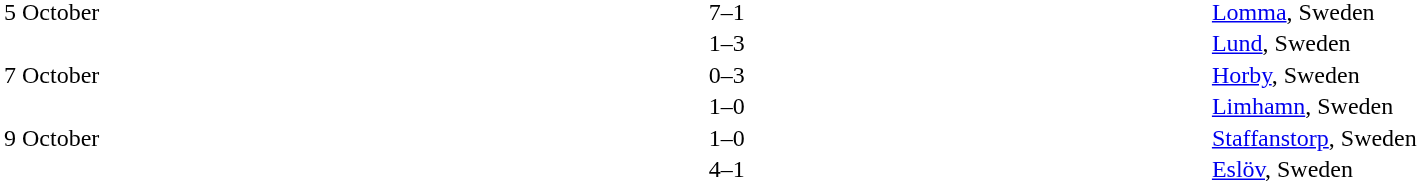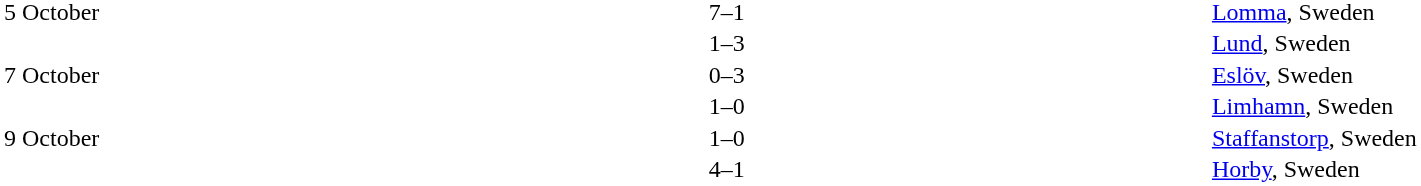 <table cellspacing=1 width=85%>
 <tr>
 <th width=15%></th>
 <th width=25%></th>
 <th width=10%></th>
 <th width=25%></th>
 <th width=25%></th>
 </tr>
 <tr>
 <td>5 October</td>
 <td align=right></td>
 <td align=center>7–1</td>
 <td></td>
 <td><a href='#'>Lomma</a>, Sweden</td>
 </tr>
 <tr>
 <td></td>
 <td align=right></td>
 <td align=center>1–3</td>
 <td></td>
 <td><a href='#'>Lund</a>, Sweden</td>
 </tr>
 <tr>
 <td>7 October</td>
 <td align=right></td>
 <td align=center>0–3</td>
 <td></td>
-<td><a href='#'>Horby</a>, Sweden</td>
+<td><a href='#'>Eslöv</a>, Sweden</td>
 </tr>
 <tr>
 <td></td>
 <td align=right></td>
 <td align=center>1–0</td>
 <td></td>
 <td><a href='#'>Limhamn</a>, Sweden</td>
 </tr>
 <tr>
 <td>9 October</td>
 <td align=right></td>
 <td align=center>1–0</td>
 <td></td>
 <td><a href='#'>Staffanstorp</a>, Sweden</td>
 </tr>
 <tr>
 <td></td>
 <td align=right></td>
 <td align=center>4–1</td>
 <td></td>
-<td><a href='#'>Eslöv</a>, Sweden</td>
+<td><a href='#'>Horby</a>, Sweden</td>
 </tr>
 </table>
